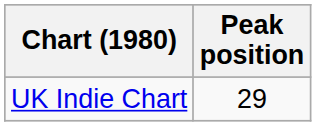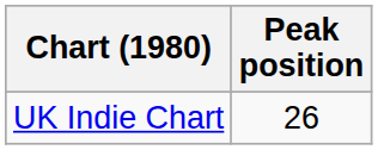 <table class="wikitable sortable">
 <tr>
 <th scope="col">Chart (1980)</th>
 <th scope="col">Peak<br>position</th>
 </tr>
 <tr>
 <td><a href='#'>UK Indie Chart</a></td>
-<td style="text-align:center;">29</td>
+<td style="text-align:center;">26</td>
 </tr>
 </table>
